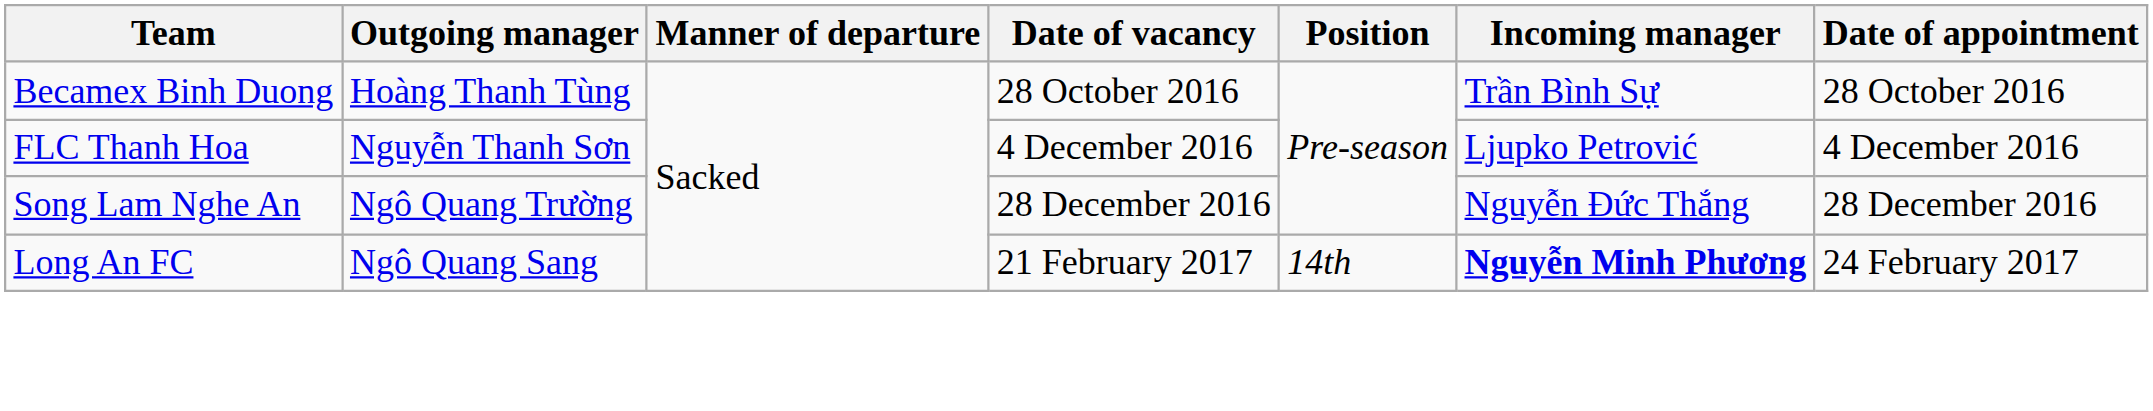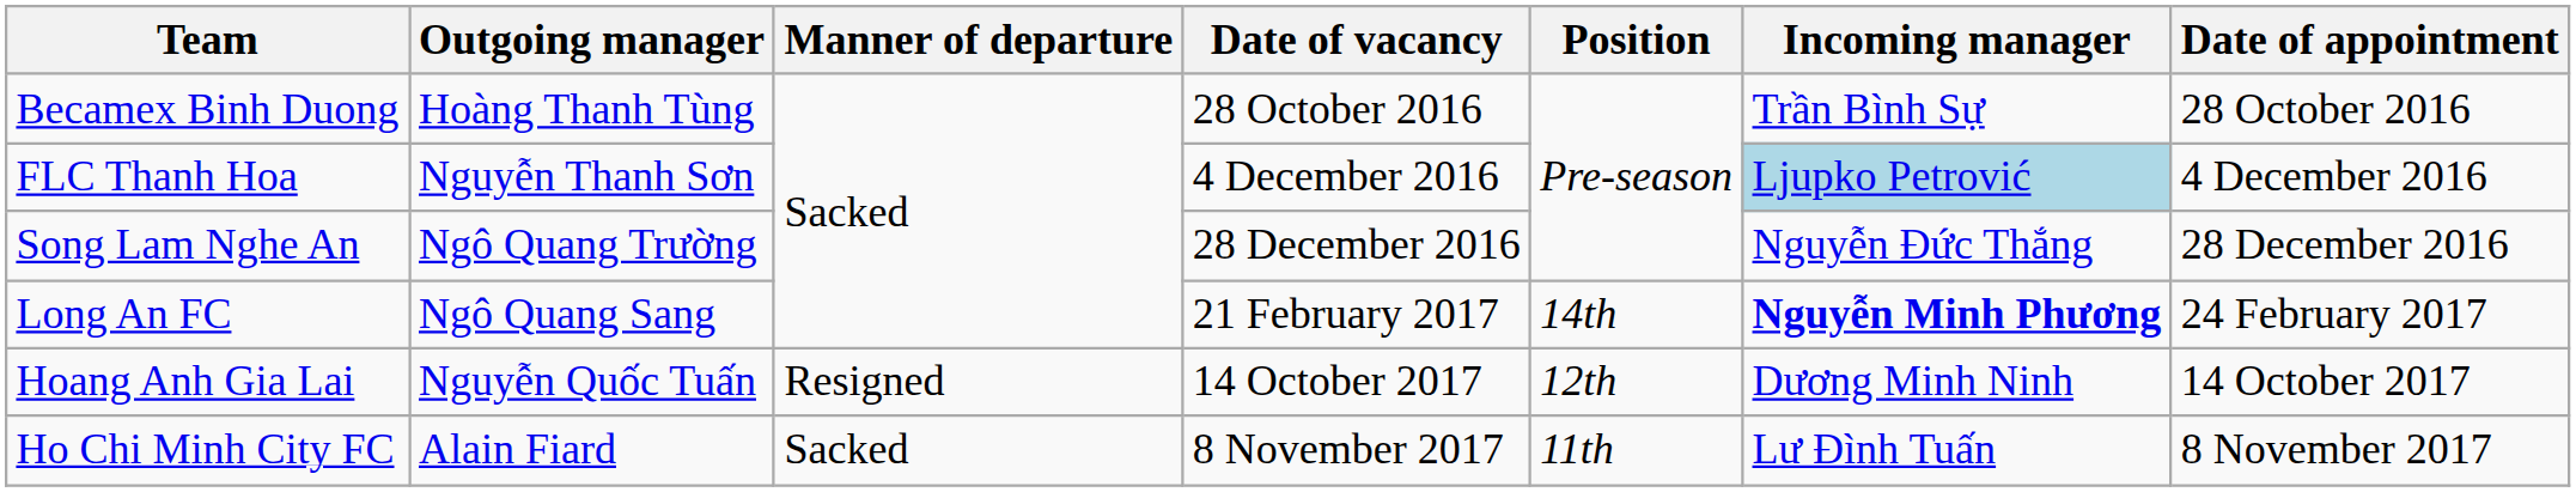 <table class="wikitable">
 <tr>
 <th>Team</th>
 <th>Outgoing manager</th>
 <th>Manner of departure</th>
 <th>Date of vacancy</th>
 <th>Position</th>
 <th>Incoming manager</th>
 <th>Date of appointment</th>
 </tr>
 <tr>
 <td><a href='#'>Becamex Binh Duong</a></td>
 <td> <a href='#'>Hoàng Thanh Tùng</a></td>
 <td rowspan=4>Sacked</td>
 <td>28 October 2016</td>
 <td rowspan=3><em>Pre-season</em></td>
 <td> <a href='#'>Trần Bình Sự</a></td>
 <td>28 October 2016</td>
 </tr>
 <tr>
 <td><a href='#'>FLC Thanh Hoa</a></td>
 <td> <a href='#'>Nguyễn Thanh Sơn</a></td>
 <td>4 December 2016</td>
-<td> <a href='#'>Ljupko Petrović</a></td>
+<td style="background: lightblue;"> <a href='#'>Ljupko Petrović</a></td>
 <td>4 December 2016</td>
 </tr>
 <tr>
 <td><a href='#'>Song Lam Nghe An</a></td>
 <td> <a href='#'>Ngô Quang Trường</a></td>
 <td>28 December 2016</td>
 <td> <a href='#'>Nguyễn Đức Thắng</a></td>
 <td>28 December 2016</td>
 </tr>
 <tr>
 <td><a href='#'>Long An FC</a></td>
 <td> <a href='#'>Ngô Quang Sang</a></td>
 <td>21 February 2017</td>
 <td><em>14th</em></td>
 <td><strong> <a href='#'>Nguyễn Minh Phương</a></strong></td>
 <td>24 February 2017</td>
 </tr>
+<tr>
+<td><a href='#'>Hoang Anh Gia Lai</a></td>
+<td> <a href='#'>Nguyễn Quốc Tuấn</a></td>
+<td>Resigned</td>
+<td>14 October 2017</td>
+<td><em>12th</em></td>
+<td> <a href='#'>Dương Minh Ninh</a></td>
+<td>14 October 2017</td>
+</tr>
+<tr>
+<td><a href='#'>Ho Chi Minh City FC</a></td>
+<td> <a href='#'>Alain Fiard</a></td>
+<td>Sacked</td>
+<td>8 November 2017</td>
+<td><em>11th</em></td>
+<td> <a href='#'>Lư Đình Tuấn</a></td>
+<td>8 November 2017</td>
+</tr>
 </table>
